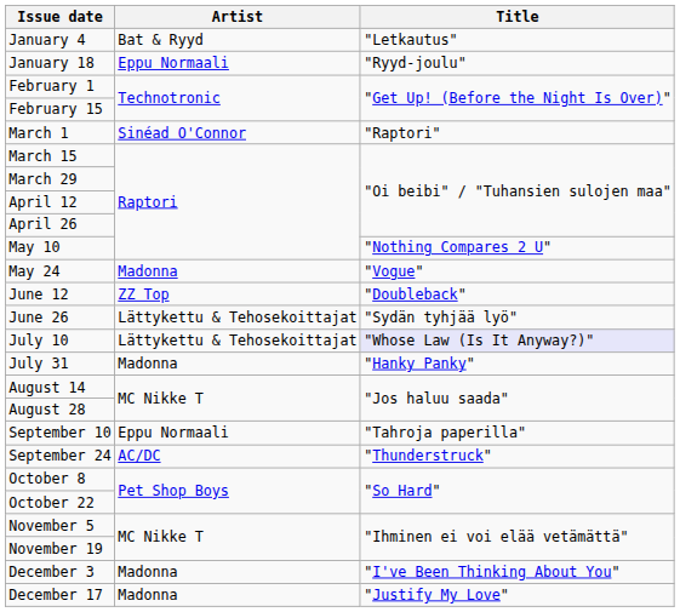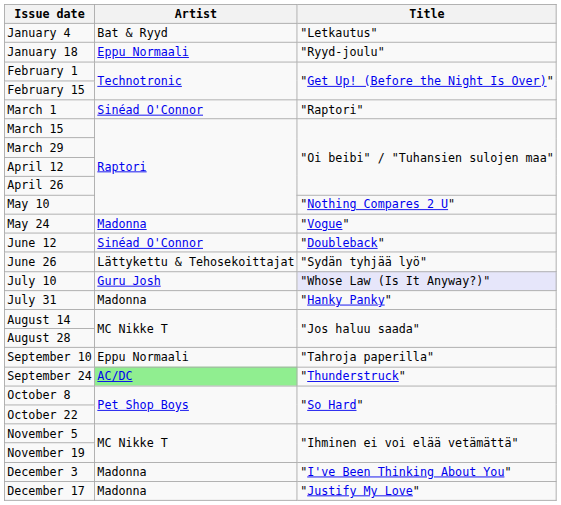 <table class="wikitable" style="margin: 0 0 0 0;">
 <tr>
 <th>Issue date</th>
 <th>Artist</th>
 <th>Title</th>
 </tr>
 <tr>
 <td>January 4</td>
 <td>Bat & Ryyd</td>
 <td>"Letkautus"</td>
 </tr>
 <tr>
 <td>January 18</td>
 <td><a href='#'>Eppu Normaali</a></td>
 <td>"Ryyd-joulu"</td>
 </tr>
 <tr>
 <td>February 1</td>
 <td rowspan=2><a href='#'>Technotronic</a></td>
 <td rowspan=2>"<a href='#'>Get Up! (Before the Night Is Over)</a>"</td>
 </tr>
 <tr>
 <td>February 15</td>
 </tr>
 <tr>
 <td>March 1</td>
 <td><a href='#'>Sinéad O'Connor</a></td>
 <td>"Raptori"</td>
 </tr>
 <tr>
 <td>March 15</td>
 <td rowspan=5><a href='#'>Raptori</a></td>
 <td rowspan=4>"Oi beibi" / "Tuhansien sulojen maa"</td>
 </tr>
 <tr>
 <td>March 29</td>
 </tr>
 <tr>
 <td>April 12</td>
 </tr>
 <tr>
 <td>April 26</td>
 </tr>
 <tr>
 <td>May 10</td>
 <td>"<a href='#'>Nothing Compares 2 U</a>"</td>
 </tr>
 <tr>
 <td>May 24</td>
 <td><a href='#'>Madonna</a></td>
 <td>"<a href='#'>Vogue</a>"</td>
 </tr>
 <tr>
 <td>June 12</td>
-<td><a href='#'>ZZ Top</a></td>
+<td><a href='#'>Sinéad O'Connor</a></td>
 <td>"<a href='#'>Doubleback</a>"</td>
 </tr>
 <tr>
 <td>June 26</td>
 <td>Lättykettu & Tehosekoittajat</td>
 <td>"Sydän tyhjää lyö"</td>
 </tr>
 <tr>
 <td>July 10</td>
-<td>Lättykettu & Tehosekoittajat</td>
+<td><a href='#'>Guru Josh</a></td>
 <td style="background: lavender;">"Whose Law (Is It Anyway?)"</td>
 </tr>
 <tr>
 <td>July 31</td>
 <td>Madonna</td>
 <td>"<a href='#'>Hanky Panky</a>"</td>
 </tr>
 <tr>
 <td>August 14</td>
 <td rowspan=2>MC Nikke T</td>
 <td rowspan=2>"Jos haluu saada"</td>
 </tr>
 <tr>
 <td>August 28</td>
 </tr>
 <tr>
 <td>September 10</td>
 <td>Eppu Normaali</td>
 <td>"Tahroja paperilla"</td>
 </tr>
 <tr>
 <td>September 24</td>
-<td><a href='#'>AC/DC</a></td>
+<td style="background: lightgreen;"><a href='#'>AC/DC</a></td>
 <td>"<a href='#'>Thunderstruck</a>"</td>
 </tr>
 <tr>
 <td>October 8</td>
 <td rowspan=2><a href='#'>Pet Shop Boys</a></td>
 <td rowspan=2>"<a href='#'>So Hard</a>"</td>
 </tr>
 <tr>
 <td>October 22</td>
 </tr>
 <tr>
 <td>November 5</td>
 <td rowspan=2>MC Nikke T</td>
 <td rowspan=2>"Ihminen ei voi elää vetämättä"</td>
 </tr>
 <tr>
 <td>November 19</td>
 </tr>
 <tr>
 <td>December 3</td>
 <td>Madonna</td>
 <td>"<a href='#'>I've Been Thinking About You</a>"</td>
 </tr>
 <tr>
 <td>December 17</td>
 <td>Madonna</td>
 <td>"<a href='#'>Justify My Love</a>"</td>
 </tr>
 </table>
